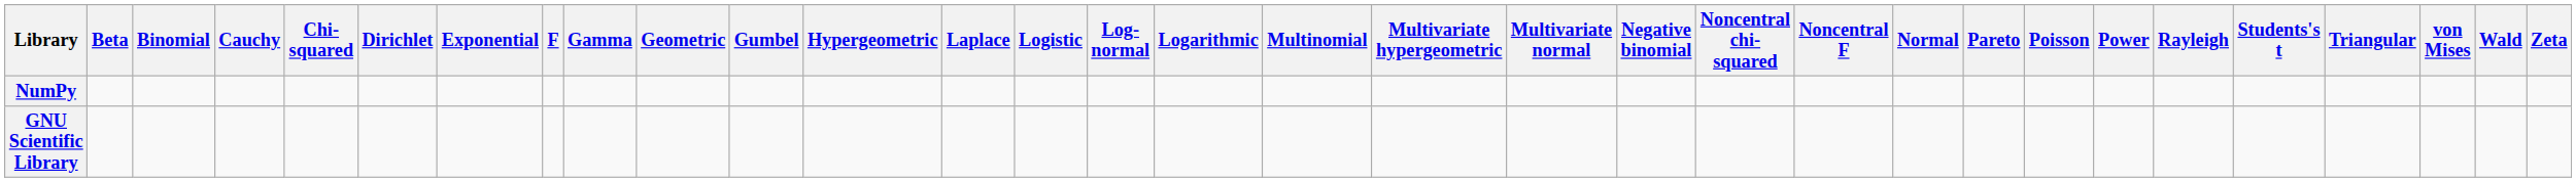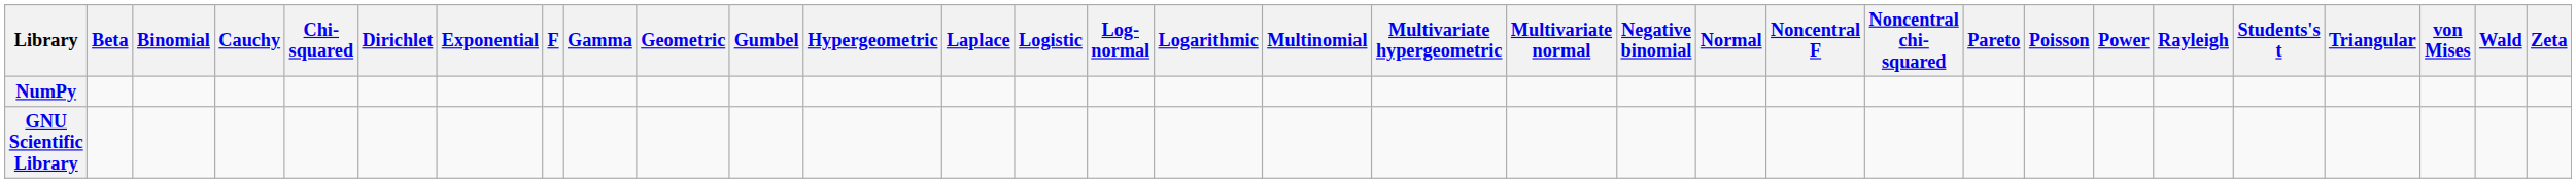 <table class="wikitable sortable sticky-header-multi" style="width:100%; text-align:left;">
 <tr>
 <th>Library</th>
 <th><a href='#'>Beta</a></th>
 <th><a href='#'>Binomial</a></th>
 <th><a href='#'>Cauchy</a></th>
 <th><a href='#'>Chi-squared</a></th>
 <th><a href='#'>Dirichlet</a></th>
 <th><a href='#'>Exponential</a></th>
 <th><a href='#'>F</a></th>
 <th><a href='#'>Gamma</a></th>
 <th><a href='#'>Geometric</a></th>
 <th><a href='#'>Gumbel</a></th>
 <th><a href='#'>Hypergeometric</a></th>
 <th><a href='#'>Laplace</a></th>
 <th><a href='#'>Logistic</a></th>
 <th><a href='#'>Log-normal</a></th>
 <th><a href='#'>Logarithmic</a></th>
 <th><a href='#'>Multinomial</a></th>
 <th><a href='#'>Multivariate hypergeometric</a></th>
 <th><a href='#'>Multivariate normal</a></th>
 <th><a href='#'>Negative binomial</a></th>
+<th><a href='#'>Normal</a></th>
+<th><a href='#'>Noncentral F</a></th>
 <th><a href='#'>Noncentral chi-squared</a></th>
-<th><a href='#'>Noncentral F</a></th>
-<th><a href='#'>Normal</a></th>
 <th><a href='#'>Pareto</a></th>
 <th><a href='#'>Poisson</a></th>
 <th><a href='#'>Power</a></th>
 <th><a href='#'>Rayleigh</a></th>
 <th><a href='#'>Students's t</a></th>
 <th><a href='#'>Triangular</a></th>
 <th><a href='#'>von Mises</a></th>
 <th><a href='#'>Wald</a></th>
 <th><a href='#'>Zeta</a></th>
 </tr>
 <tr>
 <th><a href='#'>NumPy</a></th>
 <td></td>
 <td></td>
 <td></td>
 <td></td>
 <td></td>
 <td></td>
 <td></td>
 <td></td>
 <td></td>
 <td></td>
 <td></td>
 <td></td>
 <td></td>
 <td></td>
 <td></td>
 <td></td>
 <td></td>
 <td></td>
 <td></td>
 <td></td>
 <td></td>
 <td></td>
 <td></td>
 <td></td>
 <td></td>
 <td></td>
 <td></td>
 <td></td>
 <td></td>
 <td></td>
 <td></td>
 </tr>
 <tr>
 <th><a href='#'>GNU Scientific Library</a></th>
 <td></td>
 <td></td>
 <td></td>
 <td></td>
 <td></td>
 <td></td>
 <td></td>
 <td></td>
 <td></td>
 <td></td>
 <td></td>
 <td></td>
 <td></td>
 <td></td>
 <td></td>
 <td></td>
 <td></td>
 <td></td>
 <td></td>
 <td></td>
 <td></td>
 <td></td>
 <td></td>
 <td></td>
 <td></td>
 <td></td>
 <td></td>
 <td></td>
 <td></td>
 <td></td>
 <td></td>
 </tr>
 </table>
